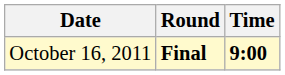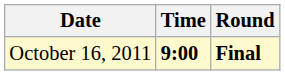 <table class="wikitable">
 <tr>
 <th>Date</th>
+<th>Time</th>
 <th>Round</th>
-<th>Time</th>
 </tr>
 <tr style=background:lemonchiffon>
 <td>October 16, 2011</td>
+<td><strong>9:00</strong></td>
 <td><strong>Final</strong></td>
-<td><strong>9:00</strong></td>
 </tr>
 </table>
